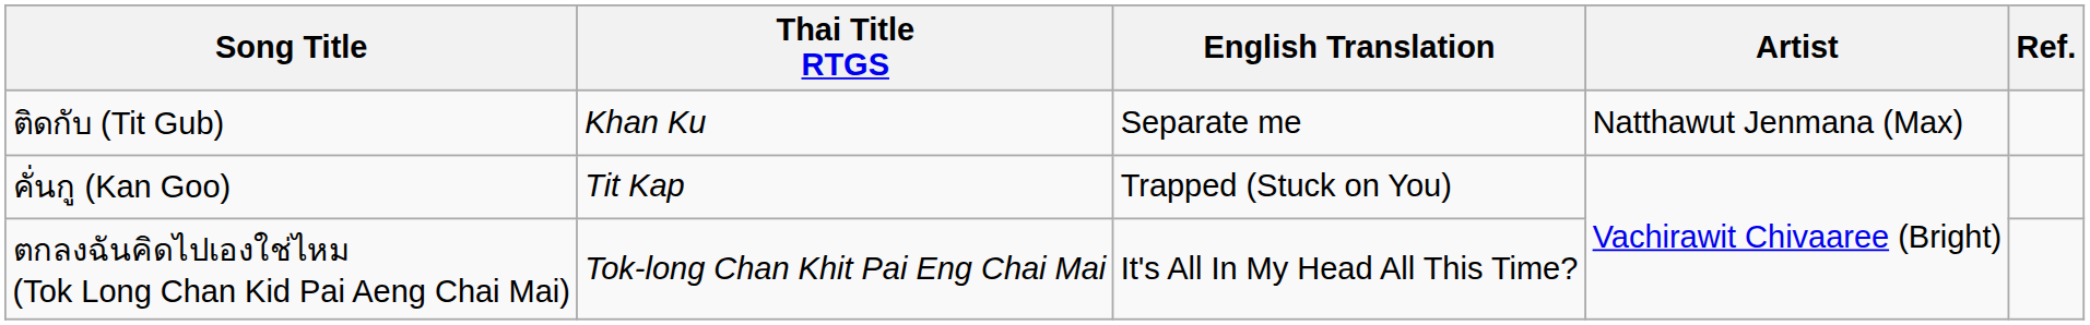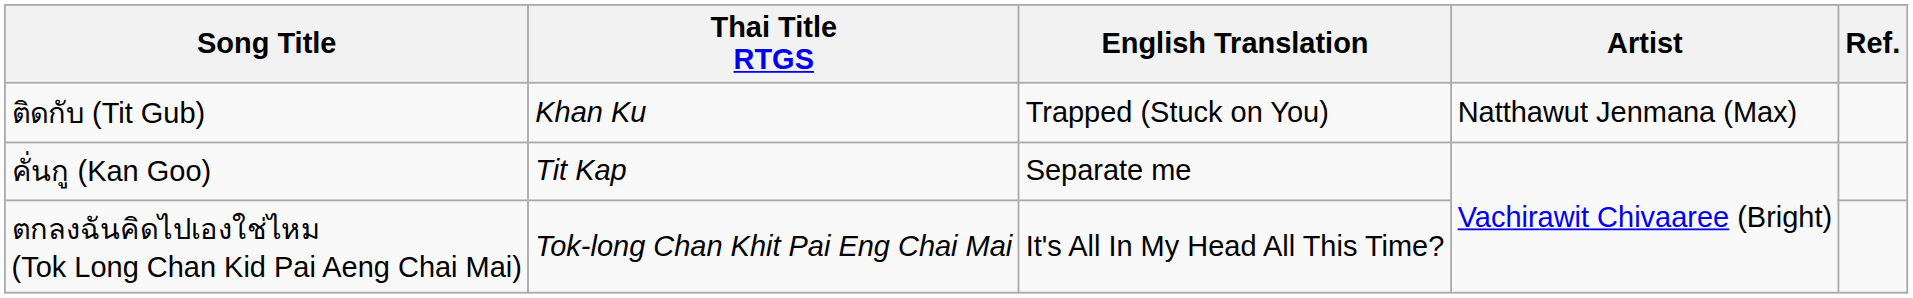 <table class="wikitable">
 <tr>
 <th>Song Title</th>
 <th>Thai Title<br><a href='#'>RTGS</a></th>
 <th>English Translation</th>
 <th>Artist</th>
 <th>Ref.</th>
 </tr>
 <tr>
 <td>ติดกับ (Tit Gub)</td>
 <td><em>Khan Ku</em></td>
-<td>Separate me</td>
+<td>Trapped (Stuck on You)</td>
 <td>Natthawut Jenmana (Max)</td>
 <td style="text-align: center;"></td>
 </tr>
 <tr>
 <td>คั่นกู (Kan Goo)</td>
 <td><em>Tit Kap</em></td>
-<td>Trapped (Stuck on You)</td>
+<td>Separate me</td>
 <td rowspan="2"><a href='#'>Vachirawit Chivaaree</a> (Bright)</td>
 <td style="text-align: center;"></td>
 </tr>
 <tr>
 <td>ตกลงฉันคิดไปเองใช่ไหม<br>(Tok Long Chan Kid Pai Aeng Chai Mai)</td>
 <td><em>Tok-long Chan Khit Pai Eng Chai Mai</em></td>
 <td>It's All In My Head All This Time?</td>
 <td style="text-align: center;"></td>
 </tr>
 </table>
